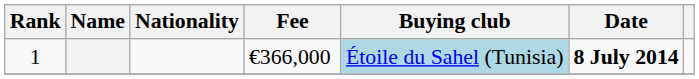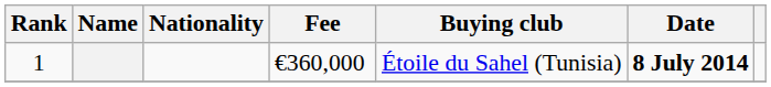 <table class="wikitable sortable plainrowheaders">
 <tr>
 <th scope="col">Rank</th>
 <th scope="col">Name</th>
 <th scope="col">Nationality</th>
 <th scope="col">Fee</th>
 <th scope="col">Buying club</th>
 <th scope="col">Date</th>
 <th scope="col" class="unsortable"></th>
 </tr>
 <tr>
 <td align="center">1</td>
 <th scope="row"></th>
 <td></td>
-<td>€366,000 </td>
-<td style="background: lightblue;"><a href='#'>Étoile du Sahel</a> (Tunisia)</td>
+<td>€360,000 </td>
+<td><a href='#'>Étoile du Sahel</a> (Tunisia)</td>
 <td><strong>8 July 2014</strong></td>
 <td style="text-align:center;"></td>
 </tr>
 <tr>
 </tr>
 </table>
